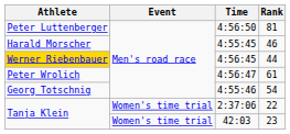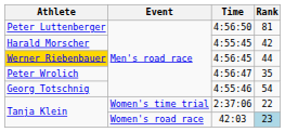 <table class=wikitable style="font-size:90%">
 <tr>
 <th>Athlete</th>
 <th>Event</th>
 <th>Time</th>
 <th>Rank</th>
 </tr>
 <tr align=center>
 <td align=left><a href='#'>Peter Luttenberger</a></td>
 <td align=left rowspan=5><a href='#'>Men's road race</a></td>
 <td>4:56:50</td>
 <td>81</td>
 </tr>
 <tr align=center>
 <td align=left><a href='#'>Harald Morscher</a></td>
 <td>4:55:45</td>
-<td>46</td>
+<td>42</td>
 </tr>
 <tr align=center>
 <td align=left style="background: gold;"><a href='#'>Werner Riebenbauer</a></td>
 <td>4:56:45</td>
 <td>44</td>
 </tr>
 <tr align=center>
 <td align=left><a href='#'>Peter Wrolich</a></td>
 <td>4:56:47</td>
-<td>61</td>
+<td>35</td>
 </tr>
 <tr align=center>
 <td align=left><a href='#'>Georg Totschnig</a></td>
 <td>4:55:46</td>
 <td>54</td>
 </tr>
 <tr align=center>
 <td align=left rowspan=2><a href='#'>Tanja Klein</a></td>
 <td align=left><a href='#'>Women's time trial</a></td>
 <td>2:37:06</td>
 <td>22</td>
 </tr>
 <tr align=center>
-<td align=left><a href='#'>Women's time trial</a></td>
+<td align=left><a href='#'>Women's road race</a></td>
 <td>42:03</td>
-<td>23</td>
+<td style="background: lightblue;">23</td>
 </tr>
 </table>
